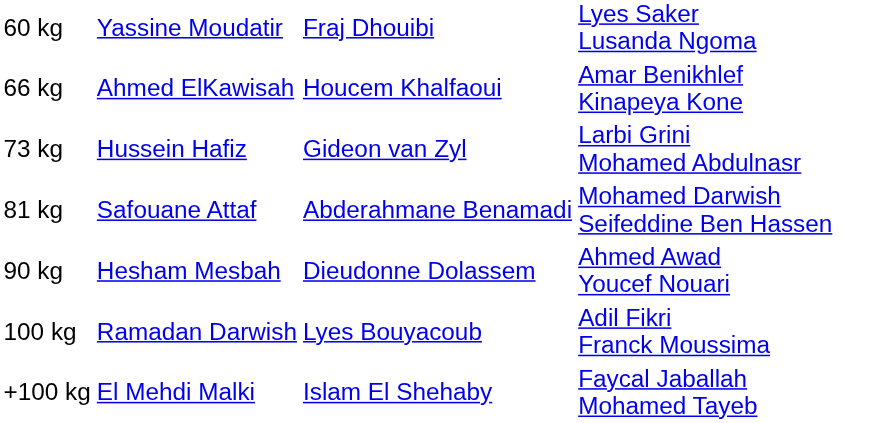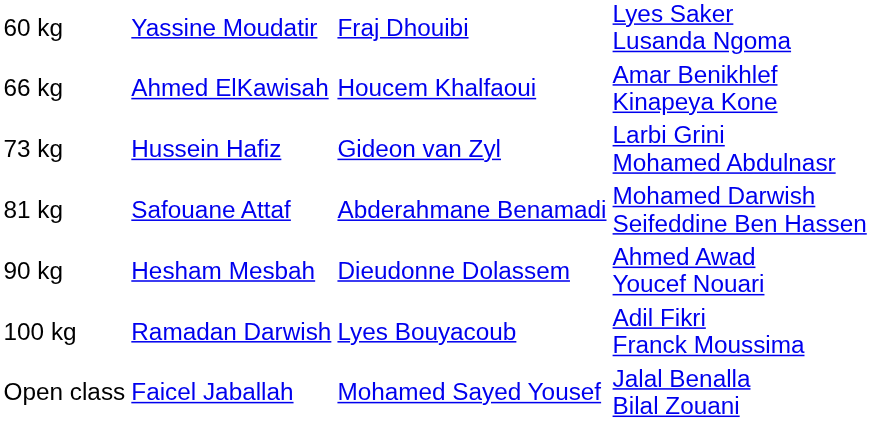 <table>
 <tr>
 <td>60 kg</td>
 <td> <a href='#'>Yassine Moudatir</a></td>
 <td> <a href='#'>Fraj Dhouibi</a></td>
 <td> <a href='#'>Lyes Saker</a> <br>  <a href='#'>Lusanda Ngoma</a></td>
 </tr>
 <tr>
 <td>66 kg</td>
 <td> <a href='#'>Ahmed ElKawisah</a></td>
 <td> <a href='#'>Houcem Khalfaoui</a></td>
 <td> <a href='#'>Amar Benikhlef</a> <br>  <a href='#'>Kinapeya Kone</a></td>
 </tr>
 <tr>
 <td>73 kg</td>
 <td> <a href='#'>Hussein Hafiz</a></td>
 <td> <a href='#'>Gideon van Zyl</a></td>
 <td> <a href='#'>Larbi Grini</a> <br>  <a href='#'>Mohamed Abdulnasr</a></td>
 </tr>
 <tr>
 <td>81 kg</td>
 <td> <a href='#'>Safouane Attaf</a></td>
 <td> <a href='#'>Abderahmane Benamadi</a></td>
 <td> <a href='#'>Mohamed Darwish</a> <br>  <a href='#'>Seifeddine Ben Hassen</a></td>
 </tr>
 <tr>
 <td>90 kg</td>
 <td> <a href='#'>Hesham Mesbah</a></td>
 <td> <a href='#'>Dieudonne Dolassem</a></td>
 <td> <a href='#'>Ahmed Awad</a> <br>  <a href='#'>Youcef Nouari</a></td>
 </tr>
 <tr>
 <td>100 kg</td>
 <td> <a href='#'>Ramadan Darwish</a></td>
 <td> <a href='#'>Lyes Bouyacoub</a></td>
 <td> <a href='#'>Adil Fikri</a> <br>  <a href='#'>Franck Moussima</a></td>
 </tr>
 <tr>
-<td>+100 kg</td>
-<td> <a href='#'>El Mehdi Malki</a></td>
-<td> <a href='#'>Islam El Shehaby</a></td>
-<td> <a href='#'>Faycal Jaballah</a> <br>  <a href='#'>Mohamed Tayeb</a></td>
+<td>Open class</td>
+<td> <a href='#'>Faicel Jaballah</a></td>
+<td> <a href='#'>Mohamed Sayed Yousef</a></td>
+<td> <a href='#'>Jalal Benalla</a> <br>  <a href='#'>Bilal Zouani</a></td>
 </tr>
 </table>
